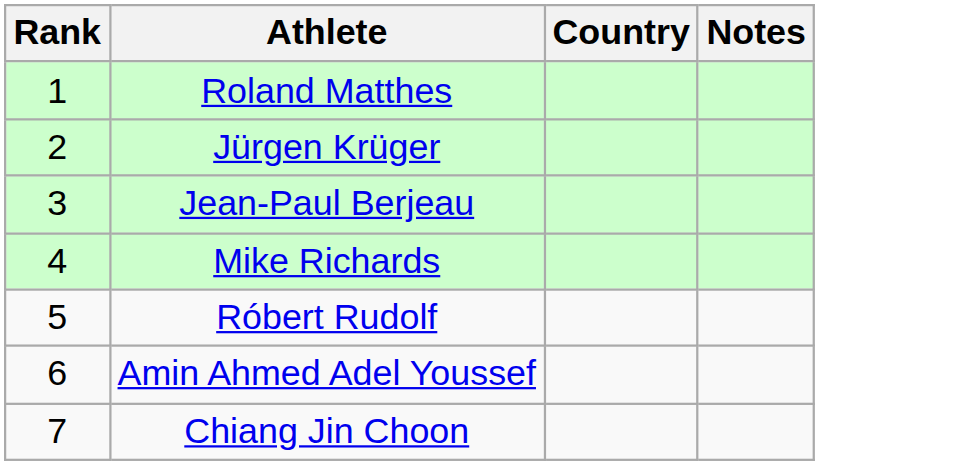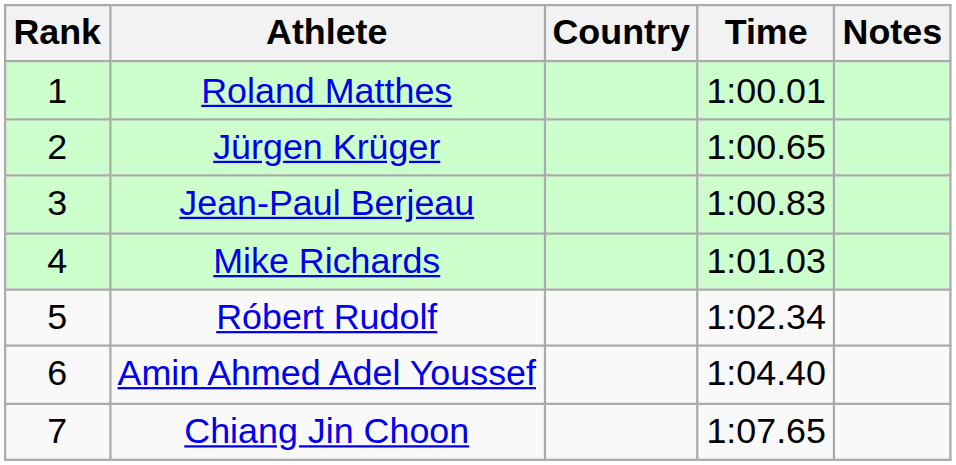 <table class="wikitable sortable" style="text-align:center">
 <tr>
 <th>Rank</th>
 <th>Athlete</th>
 <th>Country</th>
+<th>Time</th>
 <th>Notes</th>
 </tr>
 <tr bgcolor=ccffcc>
 <td>1</td>
 <td><a href='#'>Roland Matthes</a></td>
 <td align=left></td>
+<td>1:00.01</td>
 <td></td>
 </tr>
 <tr bgcolor=ccffcc>
 <td>2</td>
 <td><a href='#'>Jürgen Krüger</a></td>
 <td align=left></td>
+<td>1:00.65</td>
 <td></td>
 </tr>
 <tr bgcolor=ccffcc>
 <td>3</td>
 <td><a href='#'>Jean-Paul Berjeau</a></td>
 <td align=left></td>
+<td>1:00.83</td>
 <td></td>
 </tr>
 <tr bgcolor=ccffcc>
 <td>4</td>
 <td><a href='#'>Mike Richards</a></td>
 <td align=left></td>
+<td>1:01.03</td>
 <td></td>
 </tr>
 <tr>
 <td>5</td>
 <td><a href='#'>Róbert Rudolf</a></td>
 <td align=left></td>
+<td>1:02.34</td>
 <td></td>
 </tr>
 <tr>
 <td>6</td>
 <td><a href='#'>Amin Ahmed Adel Youssef</a></td>
 <td align=left></td>
+<td>1:04.40</td>
 <td></td>
 </tr>
 <tr>
 <td>7</td>
 <td><a href='#'>Chiang Jin Choon</a></td>
 <td align=left></td>
+<td>1:07.65</td>
 <td></td>
 </tr>
 </table>
